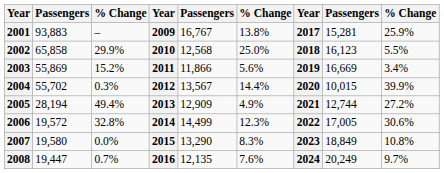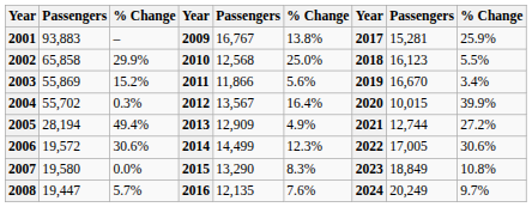 <table class="wikitable">
 <tr>
 <th>Year</th>
 <th>Passengers</th>
 <th>% Change</th>
 <th>Year</th>
 <th>Passengers</th>
 <th>% Change</th>
 <th>Year</th>
 <th>Passengers</th>
 <th>% Change</th>
 </tr>
 <tr>
 <th>2001</th>
 <td>93,883</td>
 <td>–</td>
 <th>2009</th>
 <td>16,767</td>
 <td>13.8%</td>
 <th>2017</th>
 <td>15,281</td>
 <td>25.9%</td>
 </tr>
 <tr>
 <th>2002</th>
 <td>65,858</td>
 <td>29.9%</td>
 <th>2010</th>
 <td>12,568</td>
 <td>25.0%</td>
 <th>2018</th>
 <td>16,123</td>
 <td>5.5%</td>
 </tr>
 <tr>
 <th>2003</th>
 <td>55,869</td>
 <td>15.2%</td>
 <th>2011</th>
 <td>11,866</td>
 <td>5.6%</td>
 <th>2019</th>
-<td>16,669</td>
+<td>16,670</td>
 <td>3.4%</td>
 </tr>
 <tr>
 <th>2004</th>
 <td>55,702</td>
 <td>0.3%</td>
 <th>2012</th>
 <td>13,567</td>
-<td>14.4%</td>
+<td>16.4%</td>
 <th>2020</th>
 <td>10,015</td>
 <td>39.9%</td>
 </tr>
 <tr>
 <th>2005</th>
 <td>28,194</td>
 <td>49.4%</td>
 <th>2013</th>
 <td>12,909</td>
 <td>4.9%</td>
 <th>2021</th>
 <td>12,744</td>
 <td>27.2%</td>
 </tr>
 <tr>
 <th>2006</th>
 <td>19,572</td>
-<td>32.8%</td>
+<td>30.6%</td>
 <th>2014</th>
 <td>14,499</td>
 <td>12.3%</td>
 <th>2022</th>
 <td>17,005</td>
 <td>30.6%</td>
 </tr>
 <tr>
 <th>2007</th>
 <td>19,580</td>
 <td>0.0%</td>
 <th>2015</th>
 <td>13,290</td>
 <td>8.3%</td>
 <th>2023</th>
 <td>18,849</td>
 <td>10.8%</td>
 </tr>
 <tr>
 <th>2008</th>
 <td>19,447</td>
-<td>0.7%</td>
+<td>5.7%</td>
 <th>2016</th>
 <td>12,135</td>
 <td>7.6%</td>
 <th>2024</th>
 <td>20,249</td>
 <td>9.7%</td>
 </tr>
 </table>
